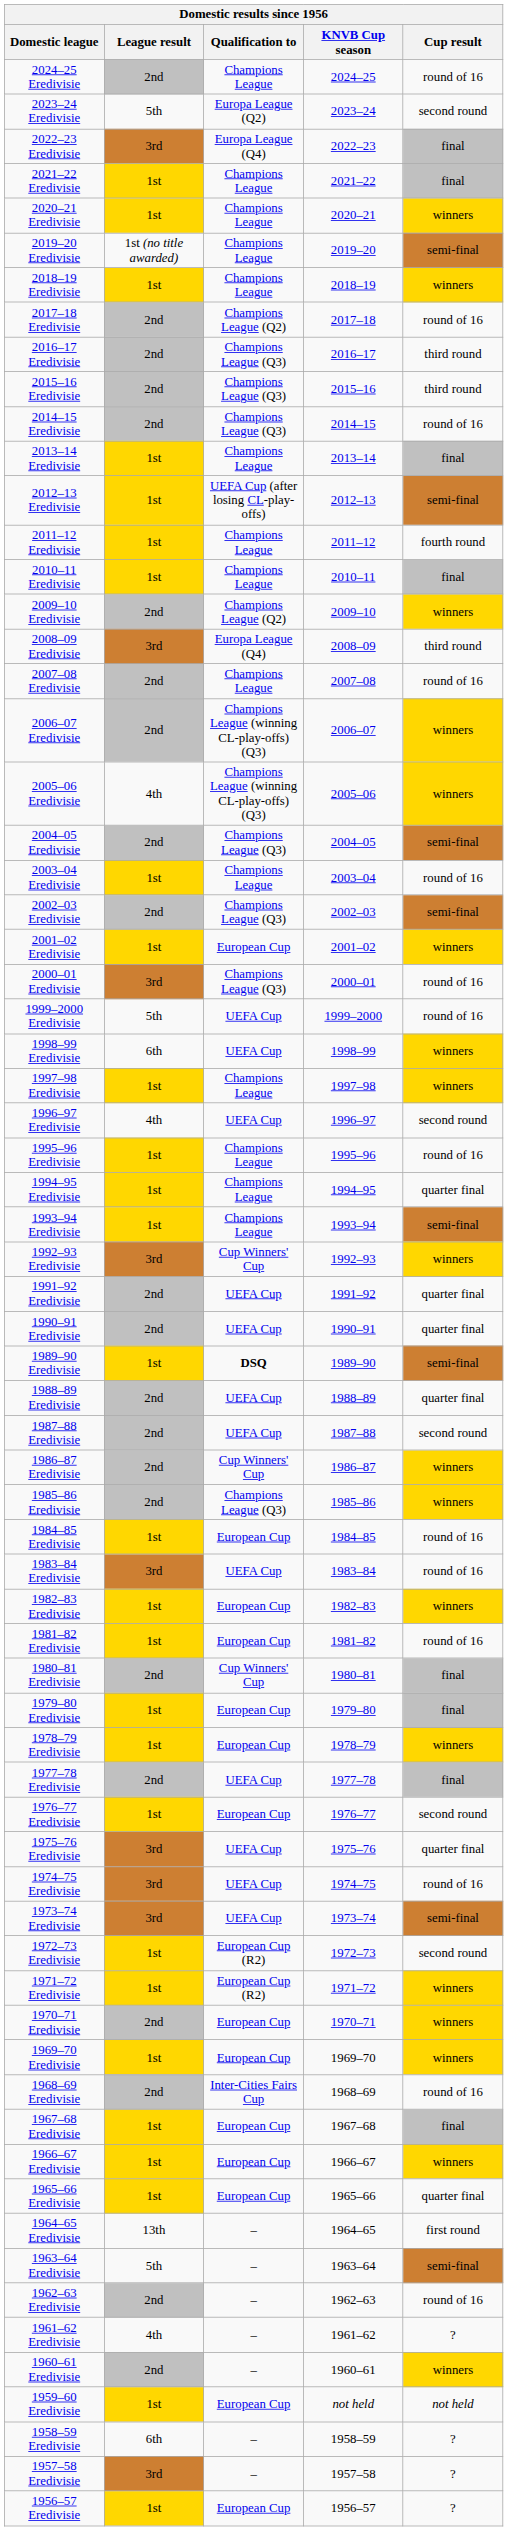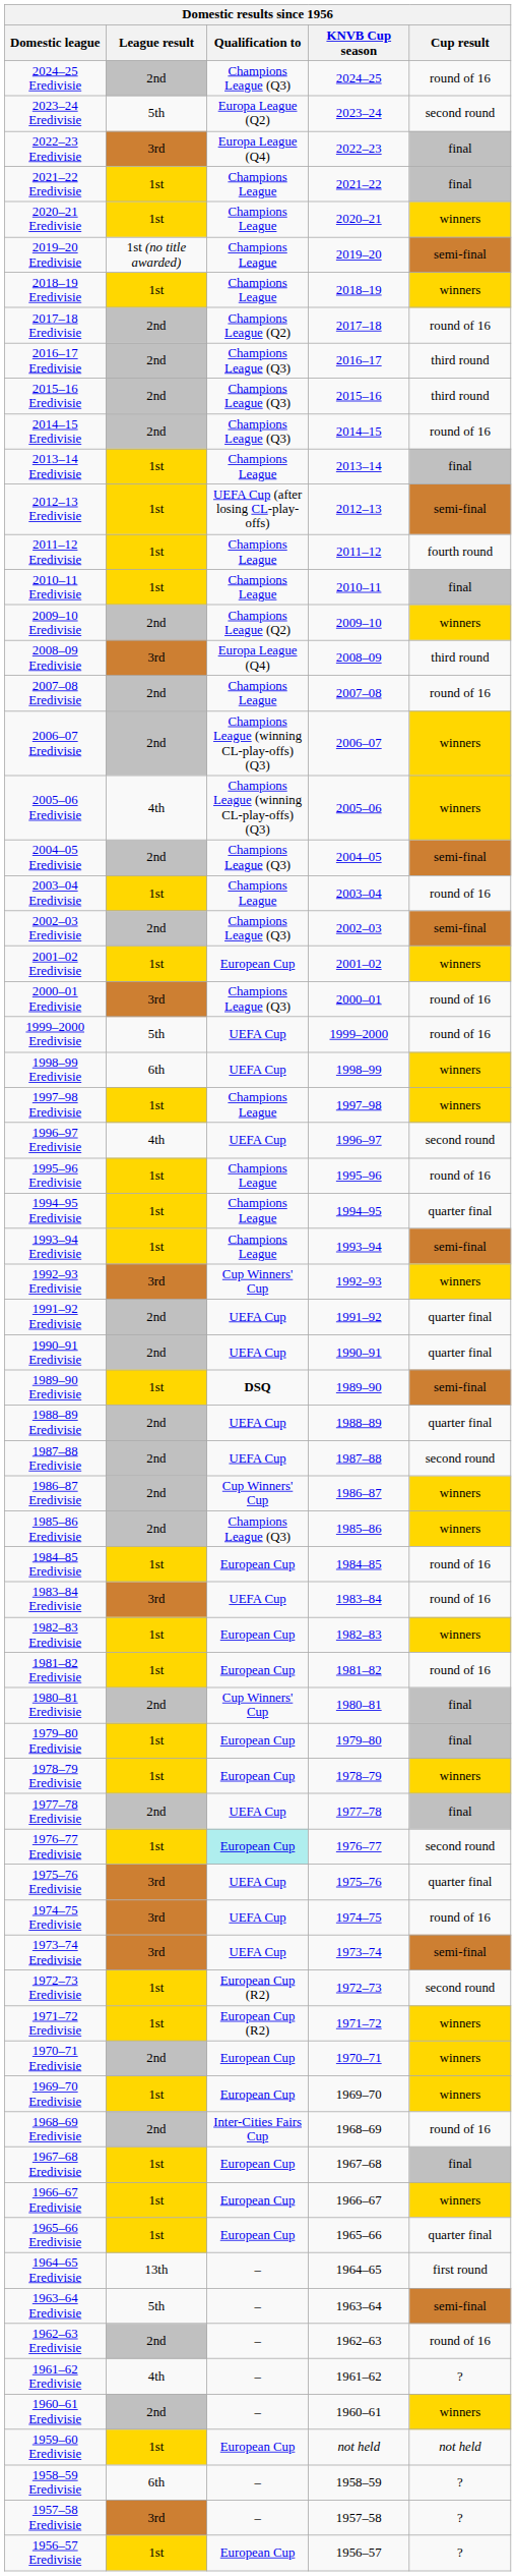 <table class="wikitable collapsible collapsed" style="width: 100%; text-align: center;">
 <tr>
 <th colspan=5>Domestic results since 1956</th>
 </tr>
 <tr>
 <th style="width:20%;">Domestic league</th>
 <th style="width:20%;">League result</th>
 <th style="width:20%;">Qualification to</th>
 <th style="width:20%;"><a href='#'>KNVB Cup</a> season</th>
 <th style="width:20%;">Cup result</th>
 </tr>
 <tr>
 <td><a href='#'>2024–25 Eredivisie</a></td>
 <td style="background:silver;">2nd</td>
-<td><a href='#'>Champions League</a></td>
+<td><a href='#'>Champions League</a> (Q3)</td>
 <td><a href='#'>2024–25</a></td>
 <td>round of 16</td>
 </tr>
 <tr>
 <td><a href='#'>2023–24 Eredivisie</a></td>
 <td>5th</td>
 <td><a href='#'>Europa League</a> (Q2)</td>
 <td><a href='#'>2023–24</a></td>
 <td>second round</td>
 </tr>
 <tr>
 <td><a href='#'>2022–23 Eredivisie</a></td>
 <td style="background:#cd7f32;">3rd</td>
 <td><a href='#'>Europa League</a> (Q4)</td>
 <td><a href='#'>2022–23</a></td>
 <td style="background:silver;">final</td>
 </tr>
 <tr>
 <td><a href='#'>2021–22 Eredivisie</a></td>
 <td style="background:gold;">1st</td>
 <td><a href='#'>Champions League</a></td>
 <td><a href='#'>2021–22</a></td>
 <td style="background:silver;">final</td>
 </tr>
 <tr>
 <td><a href='#'>2020–21 Eredivisie</a></td>
 <td style="background:gold;">1st</td>
 <td><a href='#'>Champions League</a></td>
 <td><a href='#'>2020–21</a></td>
 <td style="background:gold;">winners</td>
 </tr>
 <tr>
 <td><a href='#'>2019–20 Eredivisie</a></td>
 <td>1st <em>(no title awarded)</em></td>
 <td><a href='#'>Champions League</a></td>
 <td><a href='#'>2019–20</a></td>
 <td style="background:#cd7f32;">semi-final</td>
 </tr>
 <tr>
 <td><a href='#'>2018–19 Eredivisie</a></td>
 <td style="background:gold;">1st</td>
 <td><a href='#'>Champions League</a></td>
 <td><a href='#'>2018–19</a></td>
 <td style="background:gold;">winners</td>
 </tr>
 <tr>
 <td><a href='#'>2017–18 Eredivisie</a></td>
 <td style="background:silver;">2nd</td>
 <td><a href='#'>Champions League</a> (Q2)</td>
 <td><a href='#'>2017–18</a></td>
 <td>round of 16</td>
 </tr>
 <tr>
 <td><a href='#'>2016–17 Eredivisie</a></td>
 <td style="background:silver;">2nd</td>
 <td><a href='#'>Champions League</a> (Q3)</td>
 <td><a href='#'>2016–17</a></td>
 <td>third round</td>
 </tr>
 <tr>
 <td><a href='#'>2015–16 Eredivisie</a></td>
 <td style="background:silver;">2nd</td>
 <td><a href='#'>Champions League</a> (Q3)</td>
 <td><a href='#'>2015–16</a></td>
 <td>third round</td>
 </tr>
 <tr>
 <td><a href='#'>2014–15 Eredivisie</a></td>
 <td style="background:silver;">2nd</td>
 <td><a href='#'>Champions League</a> (Q3)</td>
 <td><a href='#'>2014–15</a></td>
 <td>round of 16</td>
 </tr>
 <tr>
 <td><a href='#'>2013–14 Eredivisie</a></td>
 <td style="background:gold;">1st</td>
 <td><a href='#'>Champions League</a></td>
 <td><a href='#'>2013–14</a></td>
 <td style="background:silver;">final</td>
 </tr>
 <tr>
 <td><a href='#'>2012–13 Eredivisie</a></td>
 <td style="background:gold;">1st</td>
 <td><a href='#'>UEFA Cup</a> (after losing <a href='#'>CL</a>-play-offs)</td>
 <td><a href='#'>2012–13</a></td>
 <td style="background:#cd7f32;">semi-final</td>
 </tr>
 <tr>
 <td><a href='#'>2011–12 Eredivisie</a></td>
 <td style="background:gold;">1st</td>
 <td><a href='#'>Champions League</a></td>
 <td><a href='#'>2011–12</a></td>
 <td>fourth round</td>
 </tr>
 <tr>
 <td><a href='#'>2010–11 Eredivisie</a></td>
 <td style="background:gold;">1st</td>
 <td><a href='#'>Champions League</a></td>
 <td><a href='#'>2010–11</a></td>
 <td style="background:silver;">final</td>
 </tr>
 <tr>
 <td><a href='#'>2009–10 Eredivisie</a></td>
 <td style="background:silver;">2nd</td>
 <td><a href='#'>Champions League</a> (Q2)</td>
 <td><a href='#'>2009–10</a></td>
 <td style="background:gold;">winners</td>
 </tr>
 <tr>
 <td><a href='#'>2008–09 Eredivisie</a></td>
 <td style="background:#cd7f32;">3rd</td>
 <td><a href='#'>Europa League</a> (Q4)</td>
 <td><a href='#'>2008–09</a></td>
 <td>third round</td>
 </tr>
 <tr>
 <td><a href='#'>2007–08 Eredivisie</a></td>
 <td style="background:silver;">2nd</td>
 <td><a href='#'>Champions League</a></td>
 <td><a href='#'>2007–08</a></td>
 <td>round of 16</td>
 </tr>
 <tr>
 <td><a href='#'>2006–07 Eredivisie</a></td>
 <td style="background:silver;">2nd</td>
 <td><a href='#'>Champions League</a> (winning CL-play-offs) (Q3)</td>
 <td><a href='#'>2006–07</a></td>
 <td style="background:gold;">winners</td>
 </tr>
 <tr>
 <td><a href='#'>2005–06 Eredivisie</a></td>
 <td>4th</td>
 <td><a href='#'>Champions League</a> (winning CL-play-offs) (Q3)</td>
 <td><a href='#'>2005–06</a></td>
 <td style="background:gold;">winners</td>
 </tr>
 <tr>
 <td><a href='#'>2004–05 Eredivisie</a></td>
 <td style="background:silver;">2nd</td>
 <td><a href='#'>Champions League</a> (Q3)</td>
 <td><a href='#'>2004–05</a></td>
 <td style="background:#cd7f32;">semi-final</td>
 </tr>
 <tr>
 <td><a href='#'>2003–04 Eredivisie</a></td>
 <td style="background:gold;">1st</td>
 <td><a href='#'>Champions League</a></td>
 <td><a href='#'>2003–04</a></td>
 <td>round of 16</td>
 </tr>
 <tr>
 <td><a href='#'>2002–03 Eredivisie</a></td>
 <td style="background:silver;">2nd</td>
 <td><a href='#'>Champions League</a> (Q3)</td>
 <td><a href='#'>2002–03</a></td>
 <td style="background:#cd7f32;">semi-final</td>
 </tr>
 <tr>
 <td><a href='#'>2001–02 Eredivisie</a></td>
 <td style="background:gold;">1st</td>
 <td><a href='#'>European Cup</a></td>
 <td><a href='#'>2001–02</a></td>
 <td style="background:gold;">winners</td>
 </tr>
 <tr>
 <td><a href='#'>2000–01 Eredivisie</a></td>
 <td style="background:#cd7f32;">3rd</td>
 <td><a href='#'>Champions League</a> (Q3)</td>
 <td><a href='#'>2000–01</a></td>
 <td>round of 16</td>
 </tr>
 <tr>
 <td><a href='#'>1999–2000 Eredivisie</a></td>
 <td>5th</td>
 <td><a href='#'>UEFA Cup</a></td>
 <td><a href='#'>1999–2000</a></td>
 <td>round of 16</td>
 </tr>
 <tr>
 <td><a href='#'>1998–99 Eredivisie</a></td>
 <td>6th</td>
 <td><a href='#'>UEFA Cup</a></td>
 <td><a href='#'>1998–99</a></td>
 <td style="background:gold;">winners</td>
 </tr>
 <tr>
 <td><a href='#'>1997–98 Eredivisie</a></td>
 <td style="background:gold;">1st</td>
 <td><a href='#'>Champions League</a></td>
 <td><a href='#'>1997–98</a></td>
 <td style="background:gold;">winners</td>
 </tr>
 <tr>
 <td><a href='#'>1996–97 Eredivisie</a></td>
 <td>4th</td>
 <td><a href='#'>UEFA Cup</a></td>
 <td><a href='#'>1996–97</a></td>
 <td>second round</td>
 </tr>
 <tr>
 <td><a href='#'>1995–96 Eredivisie</a></td>
 <td style="background:gold;">1st</td>
 <td><a href='#'>Champions League</a></td>
 <td><a href='#'>1995–96</a></td>
 <td>round of 16</td>
 </tr>
 <tr>
 <td><a href='#'>1994–95 Eredivisie</a></td>
 <td style="background:gold;">1st</td>
 <td><a href='#'>Champions League</a></td>
 <td><a href='#'>1994–95</a></td>
 <td>quarter final</td>
 </tr>
 <tr>
 <td><a href='#'>1993–94 Eredivisie</a></td>
 <td style="background:gold;">1st</td>
 <td><a href='#'>Champions League</a></td>
 <td><a href='#'>1993–94</a></td>
 <td style="background:#cd7f32;">semi-final</td>
 </tr>
 <tr>
 <td><a href='#'>1992–93 Eredivisie</a></td>
 <td style="background:#cd7f32;">3rd</td>
 <td><a href='#'>Cup Winners' Cup</a></td>
 <td><a href='#'>1992–93</a></td>
 <td style="background:gold;">winners</td>
 </tr>
 <tr>
 <td><a href='#'>1991–92 Eredivisie</a></td>
 <td style="background:silver;">2nd</td>
 <td><a href='#'>UEFA Cup</a></td>
 <td><a href='#'>1991–92</a></td>
 <td>quarter final</td>
 </tr>
 <tr>
 <td><a href='#'>1990–91 Eredivisie</a></td>
 <td style="background:silver;">2nd</td>
 <td><a href='#'>UEFA Cup</a></td>
 <td><a href='#'>1990–91</a></td>
 <td>quarter final</td>
 </tr>
 <tr>
 <td><a href='#'>1989–90 Eredivisie</a></td>
 <td style="background:gold;">1st</td>
 <td><strong>DSQ</strong></td>
 <td><a href='#'>1989–90</a></td>
 <td style="background:#cd7f32;">semi-final</td>
 </tr>
 <tr>
 <td><a href='#'>1988–89 Eredivisie</a></td>
 <td style="background:silver;">2nd</td>
 <td><a href='#'>UEFA Cup</a></td>
 <td><a href='#'>1988–89</a></td>
 <td>quarter final</td>
 </tr>
 <tr>
 <td><a href='#'>1987–88 Eredivisie</a></td>
 <td style="background:silver;">2nd</td>
 <td><a href='#'>UEFA Cup</a></td>
 <td><a href='#'>1987–88</a></td>
 <td>second round</td>
 </tr>
 <tr>
 <td><a href='#'>1986–87 Eredivisie</a></td>
 <td style="background:silver;">2nd</td>
 <td><a href='#'>Cup Winners' Cup</a></td>
 <td><a href='#'>1986–87</a></td>
 <td style="background:gold;">winners</td>
 </tr>
 <tr>
 <td><a href='#'>1985–86 Eredivisie</a></td>
 <td style="background:silver;">2nd</td>
 <td><a href='#'>Champions League</a> (Q3)</td>
 <td><a href='#'>1985–86</a></td>
 <td style="background:gold;">winners</td>
 </tr>
 <tr>
 <td><a href='#'>1984–85 Eredivisie</a></td>
 <td style="background:gold;">1st</td>
 <td><a href='#'>European Cup</a></td>
 <td><a href='#'>1984–85</a></td>
 <td>round of 16</td>
 </tr>
 <tr>
 <td><a href='#'>1983–84 Eredivisie</a></td>
 <td style="background:#cd7f32;">3rd</td>
 <td><a href='#'>UEFA Cup</a></td>
 <td><a href='#'>1983–84</a></td>
 <td>round of 16</td>
 </tr>
 <tr>
 <td><a href='#'>1982–83 Eredivisie</a></td>
 <td style="background:gold;">1st</td>
 <td><a href='#'>European Cup</a></td>
 <td><a href='#'>1982–83</a></td>
 <td style="background:gold;">winners</td>
 </tr>
 <tr>
 <td><a href='#'>1981–82 Eredivisie</a></td>
 <td style="background:gold;">1st</td>
 <td><a href='#'>European Cup</a></td>
 <td><a href='#'>1981–82</a></td>
 <td>round of 16</td>
 </tr>
 <tr>
 <td><a href='#'>1980–81 Eredivisie</a></td>
 <td style="background:silver;">2nd</td>
 <td><a href='#'>Cup Winners' Cup</a></td>
 <td><a href='#'>1980–81</a></td>
 <td style="background:silver;">final</td>
 </tr>
 <tr>
 <td><a href='#'>1979–80 Eredivisie</a></td>
 <td style="background:gold;">1st</td>
 <td><a href='#'>European Cup</a></td>
 <td><a href='#'>1979–80</a></td>
 <td style="background:silver;">final</td>
 </tr>
 <tr>
 <td><a href='#'>1978–79 Eredivisie</a></td>
 <td style="background:gold;">1st</td>
 <td><a href='#'>European Cup</a></td>
 <td><a href='#'>1978–79</a></td>
 <td style="background:gold;">winners</td>
 </tr>
 <tr>
 <td><a href='#'>1977–78 Eredivisie</a></td>
 <td style="background:silver;">2nd</td>
 <td><a href='#'>UEFA Cup</a></td>
 <td><a href='#'>1977–78</a></td>
 <td style="background:silver;">final</td>
 </tr>
 <tr>
 <td><a href='#'>1976–77 Eredivisie</a></td>
 <td style="background:gold;">1st</td>
-<td><a href='#'>European Cup</a></td>
+<td style="background: paleturquoise;"><a href='#'>European Cup</a></td>
 <td><a href='#'>1976–77</a></td>
 <td>second round</td>
 </tr>
 <tr>
 <td><a href='#'>1975–76 Eredivisie</a></td>
 <td style="background:#cd7f32;">3rd</td>
 <td><a href='#'>UEFA Cup</a></td>
 <td><a href='#'>1975–76</a></td>
 <td>quarter final</td>
 </tr>
 <tr>
 <td><a href='#'>1974–75 Eredivisie</a></td>
 <td style="background:#cd7f32;">3rd</td>
 <td><a href='#'>UEFA Cup</a></td>
 <td><a href='#'>1974–75</a></td>
 <td>round of 16</td>
 </tr>
 <tr>
 <td><a href='#'>1973–74 Eredivisie</a></td>
 <td style="background:#cd7f32;">3rd</td>
 <td><a href='#'>UEFA Cup</a></td>
 <td><a href='#'>1973–74</a></td>
 <td style="background:#cd7f32;">semi-final</td>
 </tr>
 <tr>
 <td><a href='#'>1972–73 Eredivisie</a></td>
 <td style="background:gold;">1st</td>
 <td><a href='#'>European Cup</a> (R2)</td>
 <td><a href='#'>1972–73</a></td>
 <td>second round</td>
 </tr>
 <tr>
 <td><a href='#'>1971–72 Eredivisie</a></td>
 <td style="background:gold;">1st</td>
 <td><a href='#'>European Cup</a> (R2)</td>
 <td><a href='#'>1971–72</a></td>
 <td style="background:gold;">winners</td>
 </tr>
 <tr>
 <td><a href='#'>1970–71 Eredivisie</a></td>
 <td style="background:silver;">2nd</td>
 <td><a href='#'>European Cup</a></td>
 <td><a href='#'>1970–71</a></td>
 <td style="background:gold;">winners</td>
 </tr>
 <tr>
 <td><a href='#'>1969–70 Eredivisie</a></td>
 <td style="background:gold;">1st</td>
 <td><a href='#'>European Cup</a></td>
 <td>1969–70</td>
 <td style="background:gold;">winners</td>
 </tr>
 <tr>
 <td><a href='#'>1968–69 Eredivisie</a></td>
 <td style="background:silver;">2nd</td>
 <td><a href='#'>Inter-Cities Fairs Cup</a></td>
 <td>1968–69</td>
 <td>round of 16 </td>
 </tr>
 <tr>
 <td><a href='#'>1967–68 Eredivisie</a></td>
 <td style="background:gold;">1st</td>
 <td><a href='#'>European Cup</a></td>
 <td>1967–68</td>
 <td style="background:silver;">final</td>
 </tr>
 <tr>
 <td><a href='#'>1966–67 Eredivisie</a></td>
 <td style="background:gold;">1st</td>
 <td><a href='#'>European Cup</a></td>
 <td>1966–67</td>
 <td style="background:gold;">winners</td>
 </tr>
 <tr>
 <td><a href='#'>1965–66 Eredivisie</a></td>
 <td style="background:gold;">1st</td>
 <td><a href='#'>European Cup</a></td>
 <td>1965–66</td>
 <td>quarter final </td>
 </tr>
 <tr>
 <td><a href='#'>1964–65 Eredivisie</a></td>
 <td>13th</td>
 <td>–</td>
 <td>1964–65</td>
 <td>first round </td>
 </tr>
 <tr>
 <td><a href='#'>1963–64 Eredivisie</a></td>
 <td>5th</td>
 <td>–</td>
 <td>1963–64</td>
 <td style="background:#cd7f32;">semi-final </td>
 </tr>
 <tr>
 <td><a href='#'>1962–63 Eredivisie</a></td>
 <td style="background:silver;">2nd</td>
 <td>–</td>
 <td>1962–63</td>
 <td>round of 16 </td>
 </tr>
 <tr>
 <td><a href='#'>1961–62 Eredivisie</a></td>
 <td>4th</td>
 <td>–</td>
 <td>1961–62</td>
 <td>? </td>
 </tr>
 <tr>
 <td><a href='#'>1960–61 Eredivisie</a></td>
 <td style="background:silver;">2nd</td>
 <td>–</td>
 <td>1960–61</td>
 <td style="background:gold;">winners</td>
 </tr>
 <tr>
 <td><a href='#'>1959–60 Eredivisie</a></td>
 <td style="background:gold;">1st</td>
 <td><a href='#'>European Cup</a></td>
 <td><em>not held</em></td>
 <td><em>not held</em></td>
 </tr>
 <tr>
 <td><a href='#'>1958–59 Eredivisie</a></td>
 <td>6th</td>
 <td>–</td>
 <td>1958–59</td>
 <td>? </td>
 </tr>
 <tr>
 <td><a href='#'>1957–58 Eredivisie</a></td>
 <td style="background:#cd7f32;">3rd</td>
 <td>–</td>
 <td>1957–58</td>
 <td>? </td>
 </tr>
 <tr>
 <td><a href='#'>1956–57 Eredivisie</a></td>
 <td style="background:gold;">1st</td>
 <td><a href='#'>European Cup</a></td>
 <td>1956–57</td>
 <td>? </td>
 </tr>
 </table>
